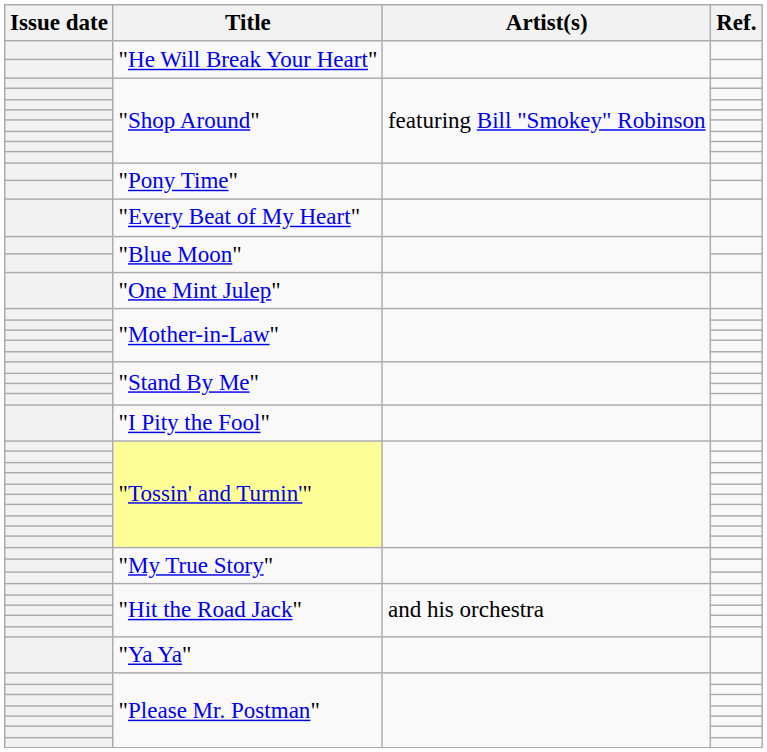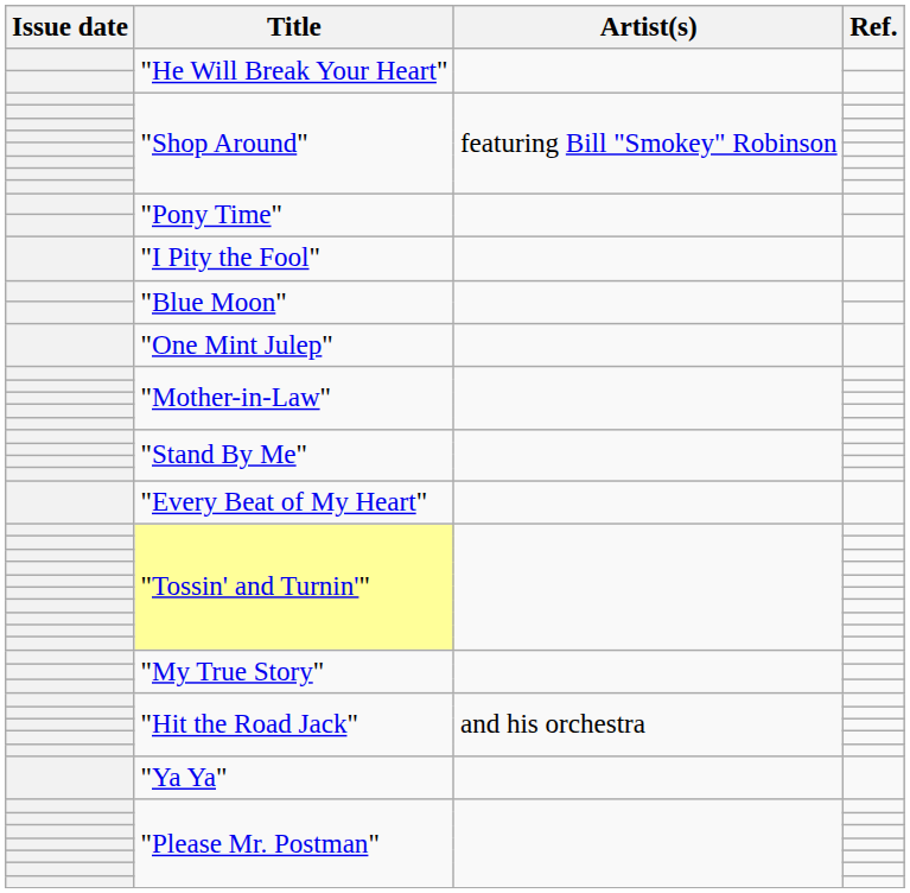 <table class="wikitable sortable plainrowheaders">
 <tr>
 <th scope=col>Issue date</th>
 <th scope=col>Title</th>
 <th scope=col>Artist(s)</th>
 <th scope=col class=unsortable>Ref.</th>
 </tr>
 <tr>
 <th scope=row></th>
 <td rowspan="2">"<a href='#'>He Will Break Your Heart</a>"</td>
 <td rowspan="2"></td>
 <td align=center></td>
 </tr>
 <tr>
 <th scope=row></th>
 <td align=center></td>
 </tr>
 <tr>
 <th scope=row></th>
 <td rowspan="8">"<a href='#'>Shop Around</a>"</td>
 <td rowspan="8"> featuring <a href='#'>Bill "Smokey" Robinson</a></td>
 <td align=center></td>
 </tr>
 <tr>
 <th scope=row></th>
 <td align=center></td>
 </tr>
 <tr>
 <th scope=row></th>
 <td align=center></td>
 </tr>
 <tr>
 <th scope=row></th>
 <td align=center></td>
 </tr>
 <tr>
 <th scope=row></th>
 <td align=center></td>
 </tr>
 <tr>
 <th scope=row></th>
 <td align=center></td>
 </tr>
 <tr>
 <th scope=row></th>
 <td align=center></td>
 </tr>
 <tr>
 <th scope=row></th>
 <td align=center></td>
 </tr>
 <tr>
 <th scope=row></th>
 <td rowspan="2">"<a href='#'>Pony Time</a>"</td>
 <td rowspan="2"></td>
 <td align=center></td>
 </tr>
 <tr>
 <th scope=row></th>
 <td align=center></td>
 </tr>
 <tr>
 <th scope=row></th>
-<td>"<a href='#'>Every Beat of My Heart</a>"</td>
+<td>"<a href='#'>I Pity the Fool</a>"</td>
 <td></td>
 <td align=center></td>
 </tr>
 <tr>
 <th scope=row></th>
 <td rowspan="2">"<a href='#'>Blue Moon</a>"</td>
 <td rowspan="2"></td>
 <td align=center></td>
 </tr>
 <tr>
 <th scope=row></th>
 <td align=center></td>
 </tr>
 <tr>
 <th scope=row></th>
 <td>"<a href='#'>One Mint Julep</a>"</td>
 <td></td>
 <td align=center></td>
 </tr>
 <tr>
 <th scope=row></th>
 <td rowspan="5">"<a href='#'>Mother-in-Law</a>"</td>
 <td rowspan="5"></td>
 <td align=center></td>
 </tr>
 <tr>
 <th scope=row></th>
 <td align=center></td>
 </tr>
 <tr>
 <th scope=row></th>
 <td align=center></td>
 </tr>
 <tr>
 <th scope=row></th>
 <td align=center></td>
 </tr>
 <tr>
 <th scope=row></th>
 <td align=center></td>
 </tr>
 <tr>
 <th scope=row></th>
 <td rowspan="4">"<a href='#'>Stand By Me</a>"</td>
 <td rowspan="4"></td>
 <td align=center></td>
 </tr>
 <tr>
 <th scope=row></th>
 <td align=center></td>
 </tr>
 <tr>
 <th scope=row></th>
 <td align=center></td>
 </tr>
 <tr>
 <th scope=row></th>
 <td align=center></td>
 </tr>
 <tr>
 <th scope=row></th>
-<td>"<a href='#'>I Pity the Fool</a>"</td>
+<td>"<a href='#'>Every Beat of My Heart</a>"</td>
 <td></td>
 <td align=center></td>
 </tr>
 <tr>
 <th scope=row></th>
 <td bgcolor=#FFFF99 rowspan="10">"<a href='#'>Tossin' and Turnin'</a>" </td>
 <td rowspan="10"></td>
 <td align=center></td>
 </tr>
 <tr>
 <th scope=row></th>
 <td align=center></td>
 </tr>
 <tr>
 <th scope=row></th>
 <td align=center></td>
 </tr>
 <tr>
 <th scope=row></th>
 <td align=center></td>
 </tr>
 <tr>
 <th scope=row></th>
 <td align=center></td>
 </tr>
 <tr>
 <th scope=row></th>
 <td align=center></td>
 </tr>
 <tr>
 <th scope=row></th>
 <td align=center></td>
 </tr>
 <tr>
 <th scope=row></th>
 <td align=center></td>
 </tr>
 <tr>
 <th scope=row></th>
 <td align=center></td>
 </tr>
 <tr>
 <th scope=row></th>
 <td align=center></td>
 </tr>
 <tr>
 <th scope=row></th>
 <td rowspan="3">"<a href='#'>My True Story</a>"</td>
 <td rowspan="3"></td>
 <td align=center></td>
 </tr>
 <tr>
 <th scope=row></th>
 <td align=center></td>
 </tr>
 <tr>
 <th scope=row></th>
 <td align=center></td>
 </tr>
 <tr>
 <th scope=row></th>
 <td rowspan="5">"<a href='#'>Hit the Road Jack</a>"</td>
 <td rowspan="5"> and his orchestra</td>
 <td align=center></td>
 </tr>
 <tr>
 <th scope=row></th>
 <td align=center></td>
 </tr>
 <tr>
 <th scope=row></th>
 <td align=center></td>
 </tr>
 <tr>
 <th scope=row></th>
 <td align=center></td>
 </tr>
 <tr>
 <th scope=row></th>
 <td align=center></td>
 </tr>
 <tr>
 <th scope=row></th>
 <td>"<a href='#'>Ya Ya</a>"</td>
 <td></td>
 <td align=center></td>
 </tr>
 <tr>
 <th scope=row></th>
 <td rowspan="7">"<a href='#'>Please Mr. Postman</a>"</td>
 <td rowspan="7"></td>
 <td align=center></td>
 </tr>
 <tr>
 <th scope=row></th>
 <td align=center></td>
 </tr>
 <tr>
 <th scope=row></th>
 <td align=center></td>
 </tr>
 <tr>
 <th scope=row></th>
 <td align=center></td>
 </tr>
 <tr>
 <th scope=row></th>
 <td align=center></td>
 </tr>
 <tr>
 <th scope=row></th>
 <td align=center></td>
 </tr>
 <tr>
 <th scope=row></th>
 <td align=center></td>
 </tr>
 <tr>
 </tr>
 </table>
